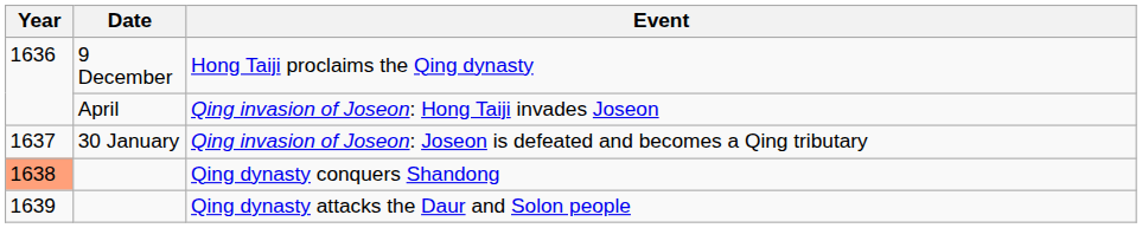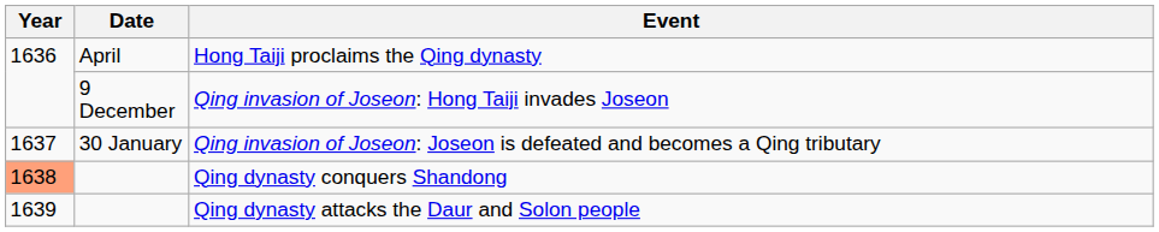 <table class="wikitable" style="width:100%;">
 <tr>
 <th style="width:6%">Year</th>
 <th style="width:10%">Date</th>
 <th>Event</th>
 </tr>
 <tr>
 <td rowspan="2" valign="top">1636</td>
-<td>9 December</td>
+<td>April</td>
 <td><a href='#'>Hong Taiji</a> proclaims the <a href='#'>Qing dynasty</a></td>
 </tr>
 <tr>
-<td>April</td>
+<td>9 December</td>
 <td><em><a href='#'>Qing invasion of Joseon</a></em>: <a href='#'>Hong Taiji</a> invades <a href='#'>Joseon</a></td>
 </tr>
 <tr>
 <td>1637</td>
 <td>30 January</td>
 <td><em><a href='#'>Qing invasion of Joseon</a></em>: <a href='#'>Joseon</a> is defeated and becomes a Qing tributary</td>
 </tr>
 <tr>
 <td style="background: lightsalmon;">1638</td>
 <td></td>
 <td><a href='#'>Qing dynasty</a> conquers <a href='#'>Shandong</a></td>
 </tr>
 <tr>
 <td>1639</td>
 <td></td>
 <td><a href='#'>Qing dynasty</a> attacks the <a href='#'>Daur</a> and <a href='#'>Solon people</a></td>
 </tr>
 </table>
